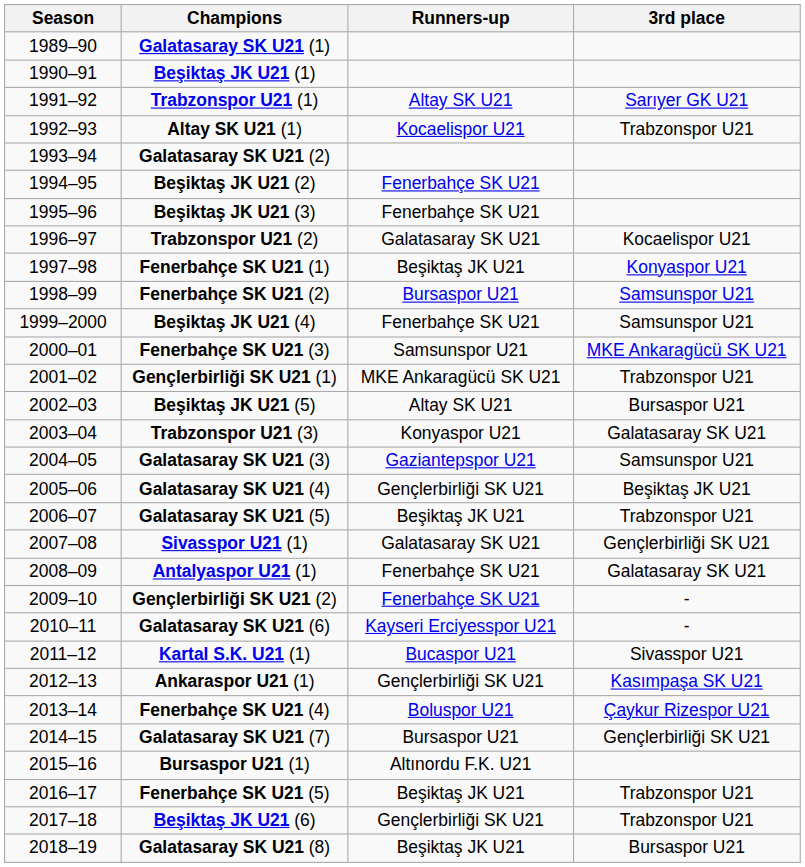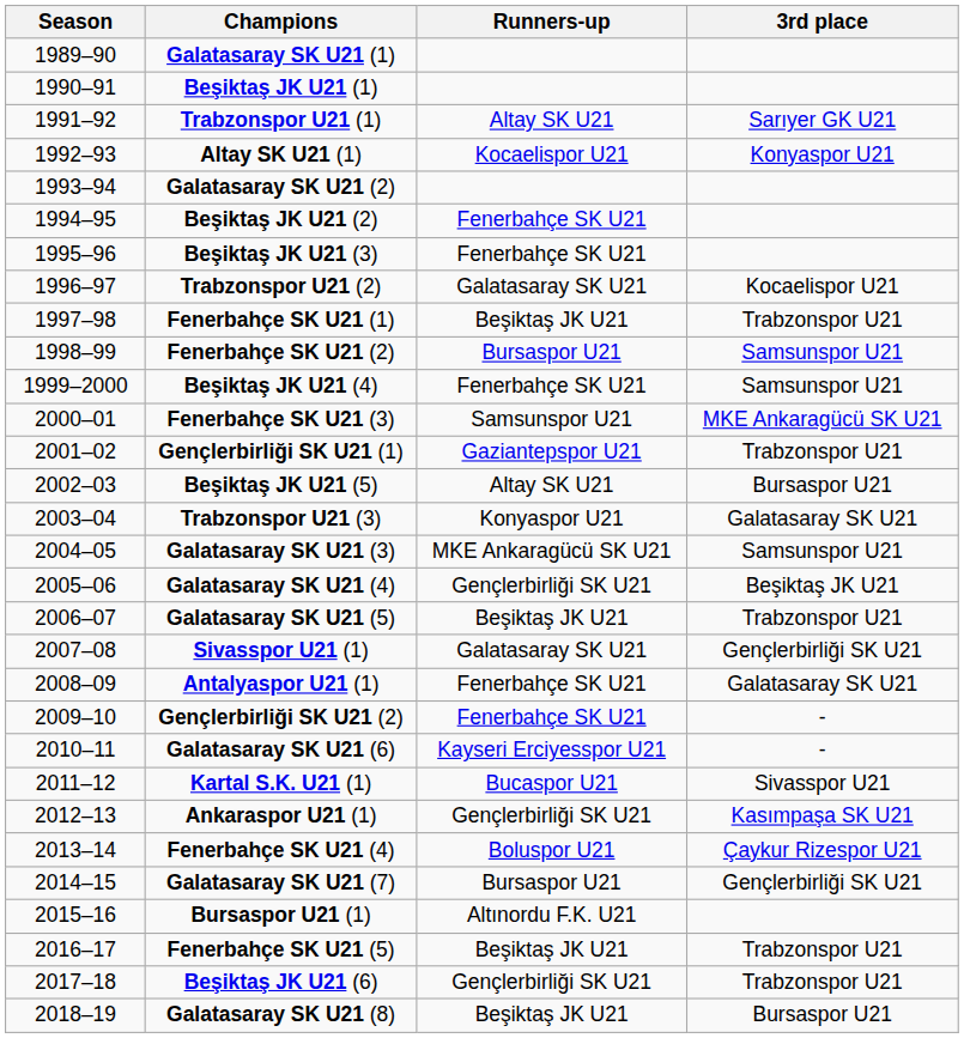 <table class="wikitable sortable" style="text-align: center;">
 <tr>
 <th width=100>Season</th>
 <th width=200>Champions</th>
 <th width=200>Runners-up</th>
 <th width=200>3rd place</th>
 </tr>
 <tr>
 <td>1989–90</td>
 <td><strong><a href='#'>Galatasaray SK U21</a></strong> (1)</td>
 <td></td>
 <td></td>
 </tr>
 <tr>
 <td>1990–91</td>
 <td><strong><a href='#'>Beşiktaş JK U21</a></strong> (1)</td>
 <td></td>
 <td></td>
 </tr>
 <tr>
 <td>1991–92</td>
 <td><strong><a href='#'>Trabzonspor U21</a></strong> (1)</td>
 <td><a href='#'>Altay SK U21</a></td>
 <td><a href='#'>Sarıyer GK U21</a></td>
 </tr>
 <tr>
 <td>1992–93</td>
 <td><strong>Altay SK U21</strong> (1)</td>
 <td><a href='#'>Kocaelispor U21</a></td>
-<td>Trabzonspor U21</td>
+<td><a href='#'>Konyaspor U21</a></td>
 </tr>
 <tr>
 <td>1993–94</td>
 <td><strong>Galatasaray SK U21</strong> (2)</td>
 <td></td>
 <td></td>
 </tr>
 <tr>
 <td>1994–95</td>
 <td><strong>Beşiktaş JK U21</strong> (2)</td>
 <td><a href='#'>Fenerbahçe SK U21</a></td>
 <td></td>
 </tr>
 <tr>
 <td>1995–96</td>
 <td><strong>Beşiktaş JK U21</strong> (3)</td>
 <td>Fenerbahçe SK U21</td>
 <td></td>
 </tr>
 <tr>
 <td>1996–97</td>
 <td><strong>Trabzonspor U21</strong> (2)</td>
 <td>Galatasaray SK U21</td>
 <td>Kocaelispor U21</td>
 </tr>
 <tr>
 <td>1997–98</td>
 <td><strong>Fenerbahçe SK U21</strong> (1)</td>
 <td>Beşiktaş JK U21</td>
-<td><a href='#'>Konyaspor U21</a></td>
+<td>Trabzonspor U21</td>
 </tr>
 <tr>
 <td>1998–99</td>
 <td><strong>Fenerbahçe SK U21</strong> (2)</td>
 <td><a href='#'>Bursaspor U21</a></td>
 <td><a href='#'>Samsunspor U21</a></td>
 </tr>
 <tr>
 <td>1999–2000</td>
 <td><strong>Beşiktaş JK U21</strong> (4)</td>
 <td>Fenerbahçe SK U21</td>
 <td>Samsunspor U21</td>
 </tr>
 <tr>
 <td>2000–01</td>
 <td><strong>Fenerbahçe SK U21</strong> (3)</td>
 <td>Samsunspor U21</td>
 <td><a href='#'>MKE Ankaragücü SK U21</a></td>
 </tr>
 <tr>
 <td>2001–02</td>
 <td><strong>Gençlerbirliği SK U21</strong> (1)</td>
-<td>MKE Ankaragücü SK U21</td>
+<td><a href='#'>Gaziantepspor U21</a></td>
 <td>Trabzonspor U21</td>
 </tr>
 <tr>
 <td>2002–03</td>
 <td><strong>Beşiktaş JK U21</strong> (5)</td>
 <td>Altay SK U21</td>
 <td>Bursaspor U21</td>
 </tr>
 <tr>
 <td>2003–04</td>
 <td><strong>Trabzonspor U21</strong> (3)</td>
 <td>Konyaspor U21</td>
 <td>Galatasaray SK U21</td>
 </tr>
 <tr>
 <td>2004–05</td>
 <td><strong>Galatasaray SK U21</strong> (3)</td>
-<td><a href='#'>Gaziantepspor U21</a></td>
+<td>MKE Ankaragücü SK U21</td>
 <td>Samsunspor U21</td>
 </tr>
 <tr>
 <td>2005–06</td>
 <td><strong>Galatasaray SK U21</strong> (4)</td>
 <td>Gençlerbirliği SK U21</td>
 <td>Beşiktaş JK U21</td>
 </tr>
 <tr>
 <td>2006–07</td>
 <td><strong>Galatasaray SK U21</strong> (5)</td>
 <td>Beşiktaş JK U21</td>
 <td>Trabzonspor U21</td>
 </tr>
 <tr>
 <td>2007–08</td>
 <td><strong><a href='#'>Sivasspor U21</a></strong> (1)</td>
 <td>Galatasaray SK U21</td>
 <td>Gençlerbirliği SK U21</td>
 </tr>
 <tr>
 <td>2008–09</td>
 <td><strong><a href='#'>Antalyaspor U21</a></strong> (1)</td>
 <td>Fenerbahçe SK U21</td>
 <td>Galatasaray SK U21</td>
 </tr>
 <tr>
 <td>2009–10</td>
 <td><strong>Gençlerbirliği SK U21</strong> (2)</td>
 <td><a href='#'>Fenerbahçe SK U21</a></td>
 <td>-</td>
 </tr>
 <tr>
 <td>2010–11</td>
 <td><strong>Galatasaray SK U21</strong> (6)</td>
 <td><a href='#'>Kayseri Erciyesspor U21</a></td>
 <td>-</td>
 </tr>
 <tr>
 <td>2011–12</td>
 <td><strong><a href='#'>Kartal S.K. U21</a></strong> (1)</td>
 <td><a href='#'>Bucaspor U21</a></td>
 <td>Sivasspor U21</td>
 </tr>
 <tr>
 <td>2012–13</td>
 <td><strong>Ankaraspor U21</strong> (1)</td>
 <td>Gençlerbirliği SK U21</td>
 <td><a href='#'>Kasımpaşa SK U21</a></td>
 </tr>
 <tr>
 <td>2013–14</td>
 <td><strong>Fenerbahçe SK U21</strong> (4)</td>
 <td><a href='#'>Boluspor U21</a></td>
 <td><a href='#'>Çaykur Rizespor U21</a></td>
 </tr>
 <tr>
 <td>2014–15</td>
 <td><strong>Galatasaray SK U21</strong> (7)</td>
 <td>Bursaspor U21</td>
 <td>Gençlerbirliği SK U21</td>
 </tr>
 <tr>
 <td>2015–16</td>
 <td><strong>Bursaspor U21</strong> (1)</td>
 <td>Altınordu F.K. U21</td>
 <td></td>
 </tr>
 <tr>
 <td>2016–17</td>
 <td><strong>Fenerbahçe SK U21</strong> (5)</td>
 <td>Beşiktaş JK U21</td>
 <td>Trabzonspor U21</td>
 </tr>
 <tr>
 <td>2017–18</td>
 <td><strong><a href='#'>Beşiktaş JK U21</a></strong> (6)</td>
 <td>Gençlerbirliği SK U21</td>
 <td>Trabzonspor U21</td>
 </tr>
 <tr>
 <td>2018–19</td>
 <td><strong>Galatasaray SK U21</strong> (8)</td>
 <td>Beşiktaş JK U21</td>
 <td>Bursaspor U21</td>
 </tr>
 </table>
